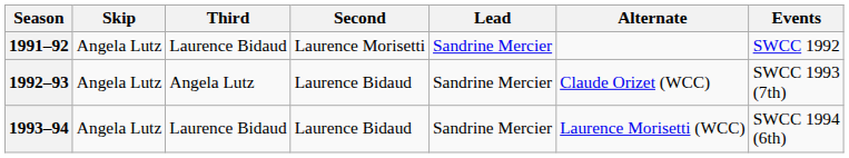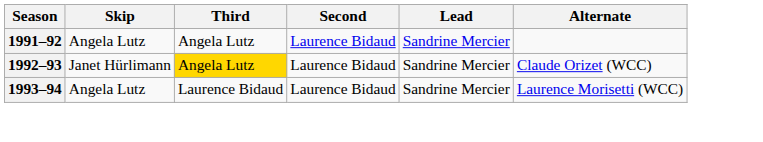 <table class="wikitable">
 <tr>
 <th scope="col">Season</th>
 <th scope="col">Skip</th>
 <th scope="col">Third</th>
 <th scope="col">Second</th>
 <th scope="col">Lead</th>
 <th scope="col">Alternate</th>
-<th scope="col">Events</th>
 </tr>
 <tr>
 <th scope="row">1991–92</th>
 <td>Angela Lutz</td>
-<td>Laurence Bidaud</td>
-<td>Laurence Morisetti</td>
+<td>Angela Lutz</td>
+<td><a href='#'>Laurence Bidaud</a></td>
 <td><a href='#'>Sandrine Mercier</a></td>
 <td></td>
-<td><a href='#'>SWCC</a> 1992 <br> </td>
 </tr>
 <tr>
 <th scope="row">1992–93</th>
-<td>Angela Lutz</td>
-<td>Angela Lutz</td>
+<td>Janet Hürlimann</td>
+<td style="background: gold;">Angela Lutz</td>
 <td>Laurence Bidaud</td>
 <td>Sandrine Mercier</td>
 <td><a href='#'>Claude Orizet</a> (WCC)</td>
-<td>SWCC 1993 <br> (7th)</td>
 </tr>
 <tr>
 <th scope="row">1993–94</th>
 <td>Angela Lutz</td>
 <td>Laurence Bidaud</td>
 <td>Laurence Bidaud</td>
 <td>Sandrine Mercier</td>
 <td><a href='#'>Laurence Morisetti</a> (WCC)</td>
-<td>SWCC 1994 <br> (6th)</td>
 </tr>
 </table>
